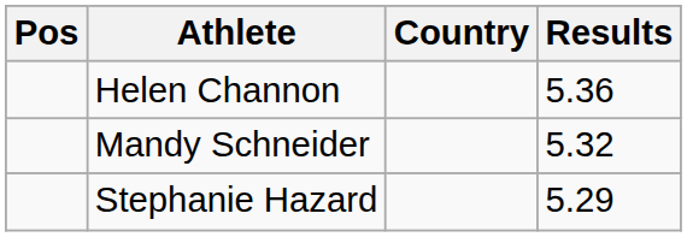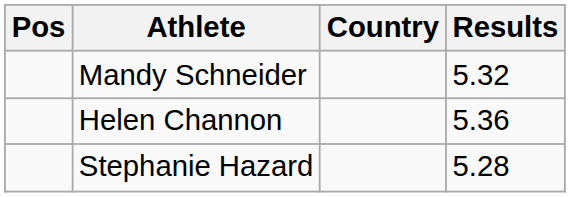 <table class="wikitable">
 <tr>
 <th>Pos</th>
 <th>Athlete</th>
 <th>Country</th>
 <th>Results</th>
 </tr>
 <tr>
 <td align="center"></td>
+<td>Mandy Schneider</td>
+<td></td>
+<td>5.32</td>
+</tr>
+<tr>
+<td align="center"></td>
 <td>Helen Channon</td>
 <td></td>
 <td>5.36</td>
 </tr>
 <tr>
 <td align="center"></td>
-<td>Mandy Schneider</td>
-<td></td>
-<td>5.32</td>
-</tr>
-<tr>
-<td align="center"></td>
 <td>Stephanie Hazard</td>
 <td></td>
-<td>5.29</td>
+<td>5.28</td>
 </tr>
 </table>
